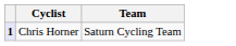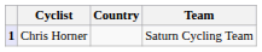 <table class="wikitable">
 <tr style="background:#ccccff;">
 <th></th>
 <th>Cyclist</th>
+<th>Country</th>
 <th>Team</th>
 </tr>
 <tr>
 <td style="background: lavender;"><strong>1</strong></td>
 <td>Chris Horner</td>
+<td></td>
 <td>Saturn Cycling Team</td>
 </tr>
 </table>
